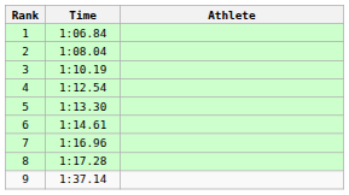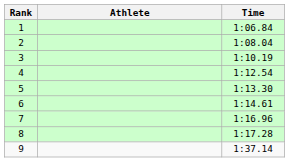 <table class=wikitable style="text-align:center">
 <tr>
 <th width=40>Rank</th>
+<th width=250>Athlete</th>
 <th width=80>Time</th>
-<th width=250>Athlete</th>
 </tr>
 <tr bgcolor="ccffcc">
 <td>1</td>
+<td align=left></td>
 <td>1:06.84</td>
-<td align=left></td>
 </tr>
 <tr bgcolor="ccffcc">
 <td>2</td>
+<td align=left></td>
 <td>1:08.04</td>
-<td align=left></td>
 </tr>
 <tr bgcolor="ccffcc">
 <td>3</td>
+<td align=left></td>
 <td>1:10.19</td>
-<td align=left></td>
 </tr>
 <tr bgcolor="ccffcc">
 <td>4</td>
+<td align=left></td>
 <td>1:12.54</td>
-<td align=left></td>
 </tr>
 <tr bgcolor="ccffcc">
 <td>5</td>
+<td align=left></td>
 <td>1:13.30</td>
-<td align=left></td>
 </tr>
 <tr bgcolor="ccffcc">
 <td>6</td>
+<td align=left></td>
 <td>1:14.61</td>
-<td align=left></td>
 </tr>
 <tr bgcolor="ccffcc">
 <td>7</td>
+<td align=left></td>
 <td>1:16.96</td>
-<td align=left></td>
 </tr>
 <tr bgcolor="ccffcc">
 <td>8</td>
+<td align=left></td>
 <td>1:17.28</td>
-<td align=left></td>
 </tr>
 <tr>
 <td>9</td>
+<td align=left></td>
 <td>1:37.14</td>
-<td align=left></td>
 </tr>
 </table>
